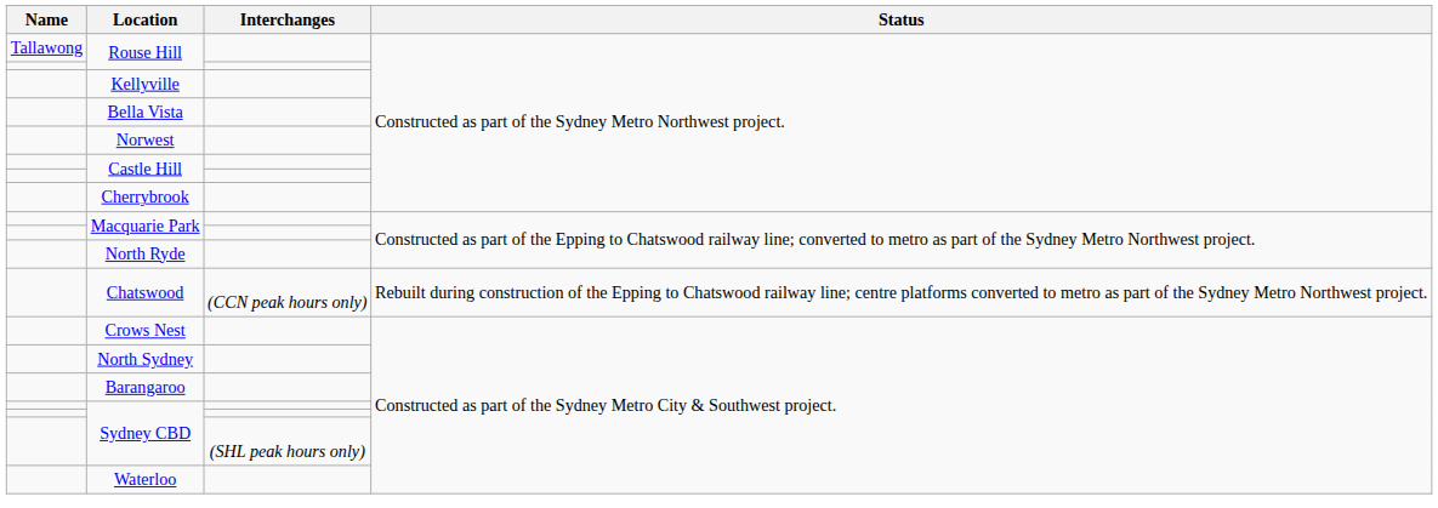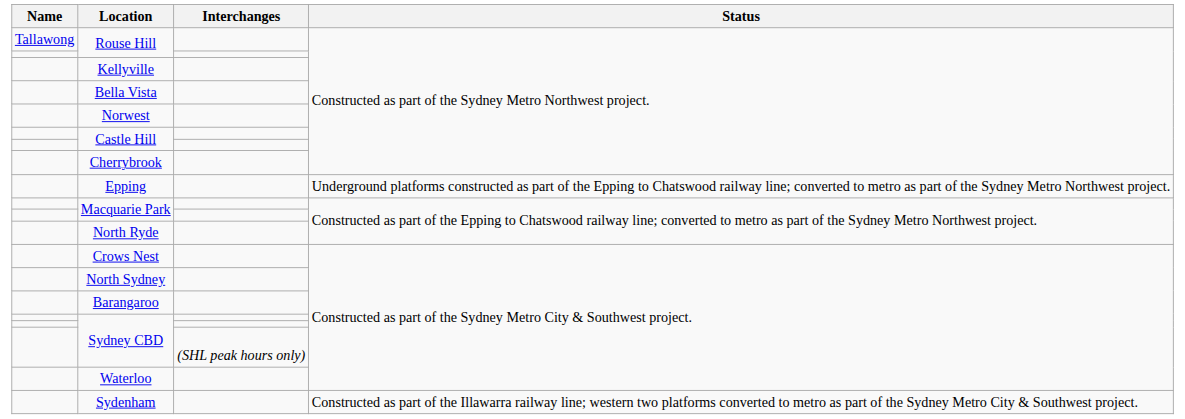 <table class="wikitable" style="font-size:95%; text-align:center; margin-left: auto; margin-right: auto;">
 <tr>
 <th>Name</th>
 <th>Location</th>
 <th>Interchanges</th>
 <th>Status</th>
 </tr>
 <tr>
 <td><a href='#'>Tallawong</a></td>
 <td rowspan="2"><a href='#'>Rouse Hill</a></td>
 <td></td>
 <td rowspan="8" style="text-align:left">Constructed as part of the Sydney Metro Northwest project.</td>
 </tr>
 <tr>
 <td></td>
 <td></td>
 </tr>
 <tr>
 <td></td>
 <td><a href='#'>Kellyville</a></td>
 <td></td>
 </tr>
 <tr>
 <td></td>
 <td><a href='#'>Bella Vista</a></td>
 <td></td>
 </tr>
 <tr>
 <td></td>
 <td><a href='#'>Norwest</a></td>
 <td></td>
 </tr>
 <tr>
 <td></td>
 <td rowspan="2"><a href='#'>Castle Hill</a></td>
 <td></td>
 </tr>
 <tr>
 <td></td>
 <td></td>
 </tr>
 <tr>
 <td></td>
 <td><a href='#'>Cherrybrook</a></td>
 <td></td>
 </tr>
 <tr>
 <td></td>
+<td><a href='#'>Epping</a></td>
+<td></td>
+<td style="text-align:left">Underground platforms constructed as part of the Epping to Chatswood railway line; converted to metro as part of the Sydney Metro Northwest project.</td>
+</tr>
+<tr>
+<td></td>
 <td rowspan="2"><a href='#'>Macquarie Park</a></td>
 <td></td>
 <td style="text-align:left" rowspan="3">Constructed as part of the Epping to Chatswood railway line; converted to metro as part of the Sydney Metro Northwest project.</td>
 </tr>
 <tr>
 <td></td>
 <td></td>
 </tr>
 <tr>
 <td></td>
 <td><a href='#'>North Ryde</a></td>
 <td></td>
-</tr>
-<tr>
-<td></td>
-<td><a href='#'>Chatswood</a></td>
-<td><br><em>(CCN peak hours only)</em></td>
-<td style="text-align:left">Rebuilt during construction of the Epping to Chatswood railway line; centre platforms converted to metro as part of the Sydney Metro Northwest project.</td>
 </tr>
 <tr>
 <td></td>
 <td><a href='#'>Crows Nest</a></td>
 <td></td>
 <td rowspan="7" style="text-align:left">Constructed as part of the Sydney Metro City & Southwest project.</td>
 </tr>
 <tr>
 <td></td>
 <td><a href='#'>North Sydney</a></td>
 <td></td>
 </tr>
 <tr>
 <td></td>
 <td><a href='#'>Barangaroo</a></td>
 </tr>
 <tr>
 <td></td>
 <td rowspan="3"><a href='#'>Sydney CBD</a></td>
 <td></td>
 </tr>
 <tr>
 <td></td>
 <td></td>
 </tr>
 <tr>
 <td></td>
 <td><br><em>(SHL peak hours only)</em></td>
 </tr>
 <tr>
 <td></td>
 <td><a href='#'>Waterloo</a></td>
 <td></td>
 </tr>
+<tr>
+<td></td>
+<td><a href='#'>Sydenham</a></td>
+<td></td>
+<td style="text-align:left">Constructed as part of the Illawarra railway line; western two platforms converted to metro as part of the Sydney Metro City & Southwest project.</td>
+</tr>
 </table>
